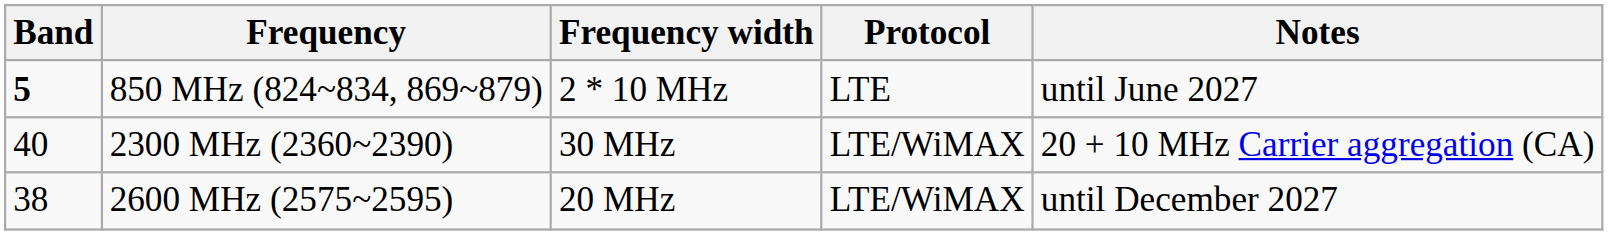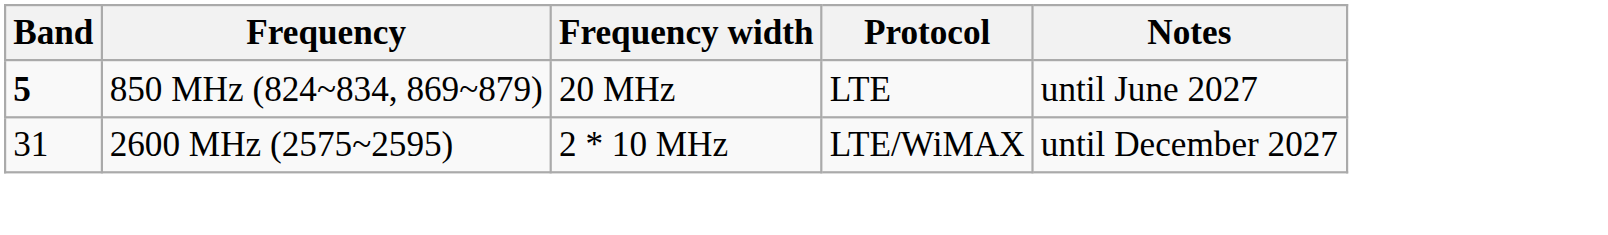 <table class="wikitable sortable">
 <tr>
 <th>Band</th>
 <th>Frequency</th>
 <th>Frequency width</th>
 <th>Protocol</th>
 <th>Notes</th>
 </tr>
 <tr>
 <td><strong>5</strong></td>
 <td>850 MHz (824~834, 869~879)</td>
-<td>2 * 10 MHz</td>
+<td>20 MHz</td>
 <td>LTE</td>
 <td>until June 2027</td>
 </tr>
 <tr>
-<td>40</td>
-<td>2300 MHz (2360~2390)</td>
-<td>30 MHz</td>
-<td>LTE/WiMAX</td>
-<td>20 + 10 MHz <a href='#'>Carrier aggregation</a> (CA)</td>
-</tr>
-<tr>
-<td>38</td>
+<td>31</td>
 <td>2600 MHz (2575~2595)</td>
-<td>20 MHz</td>
+<td>2 * 10 MHz</td>
 <td>LTE/WiMAX</td>
 <td>until December 2027</td>
 </tr>
 </table>
